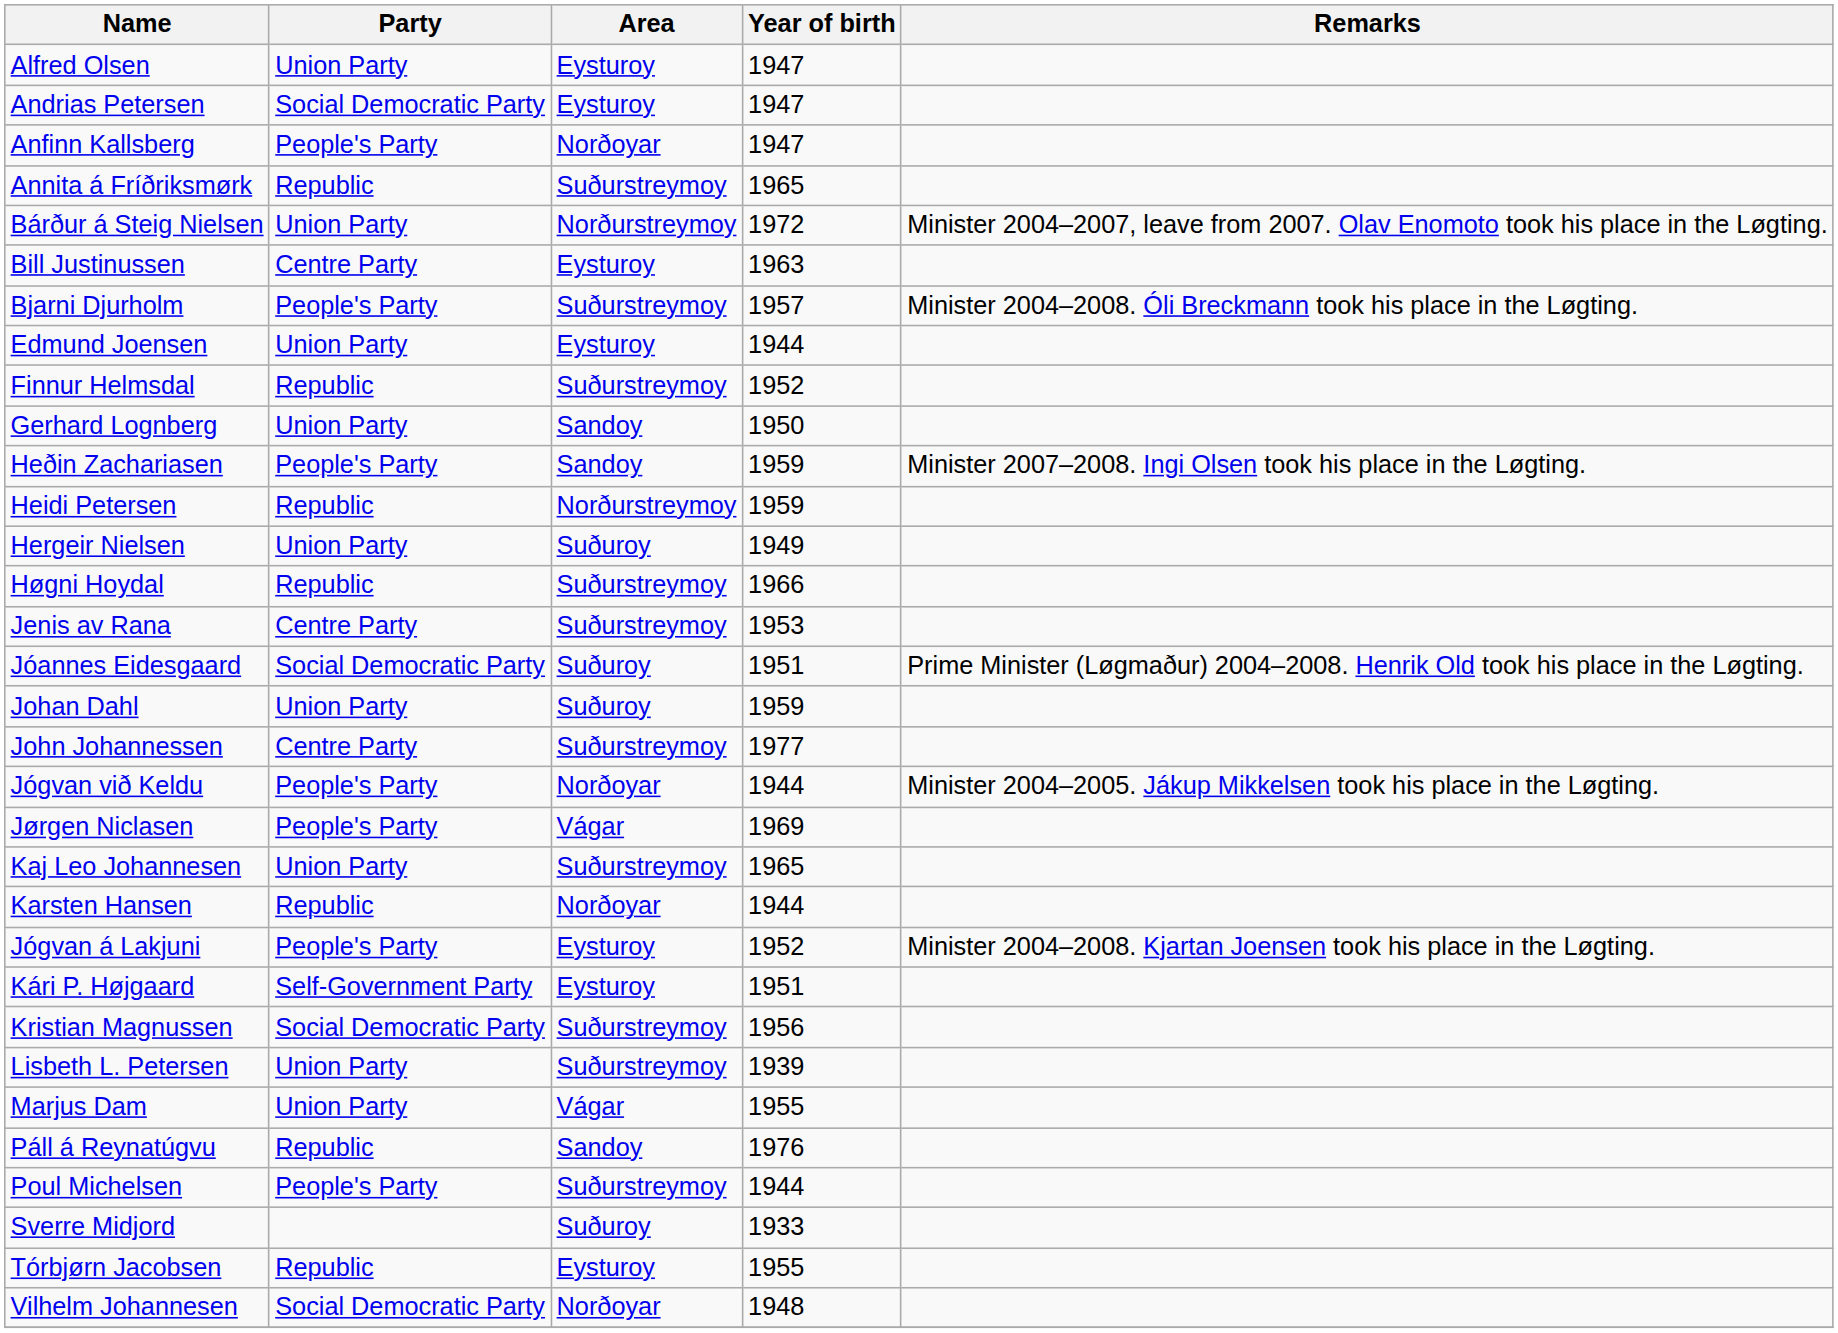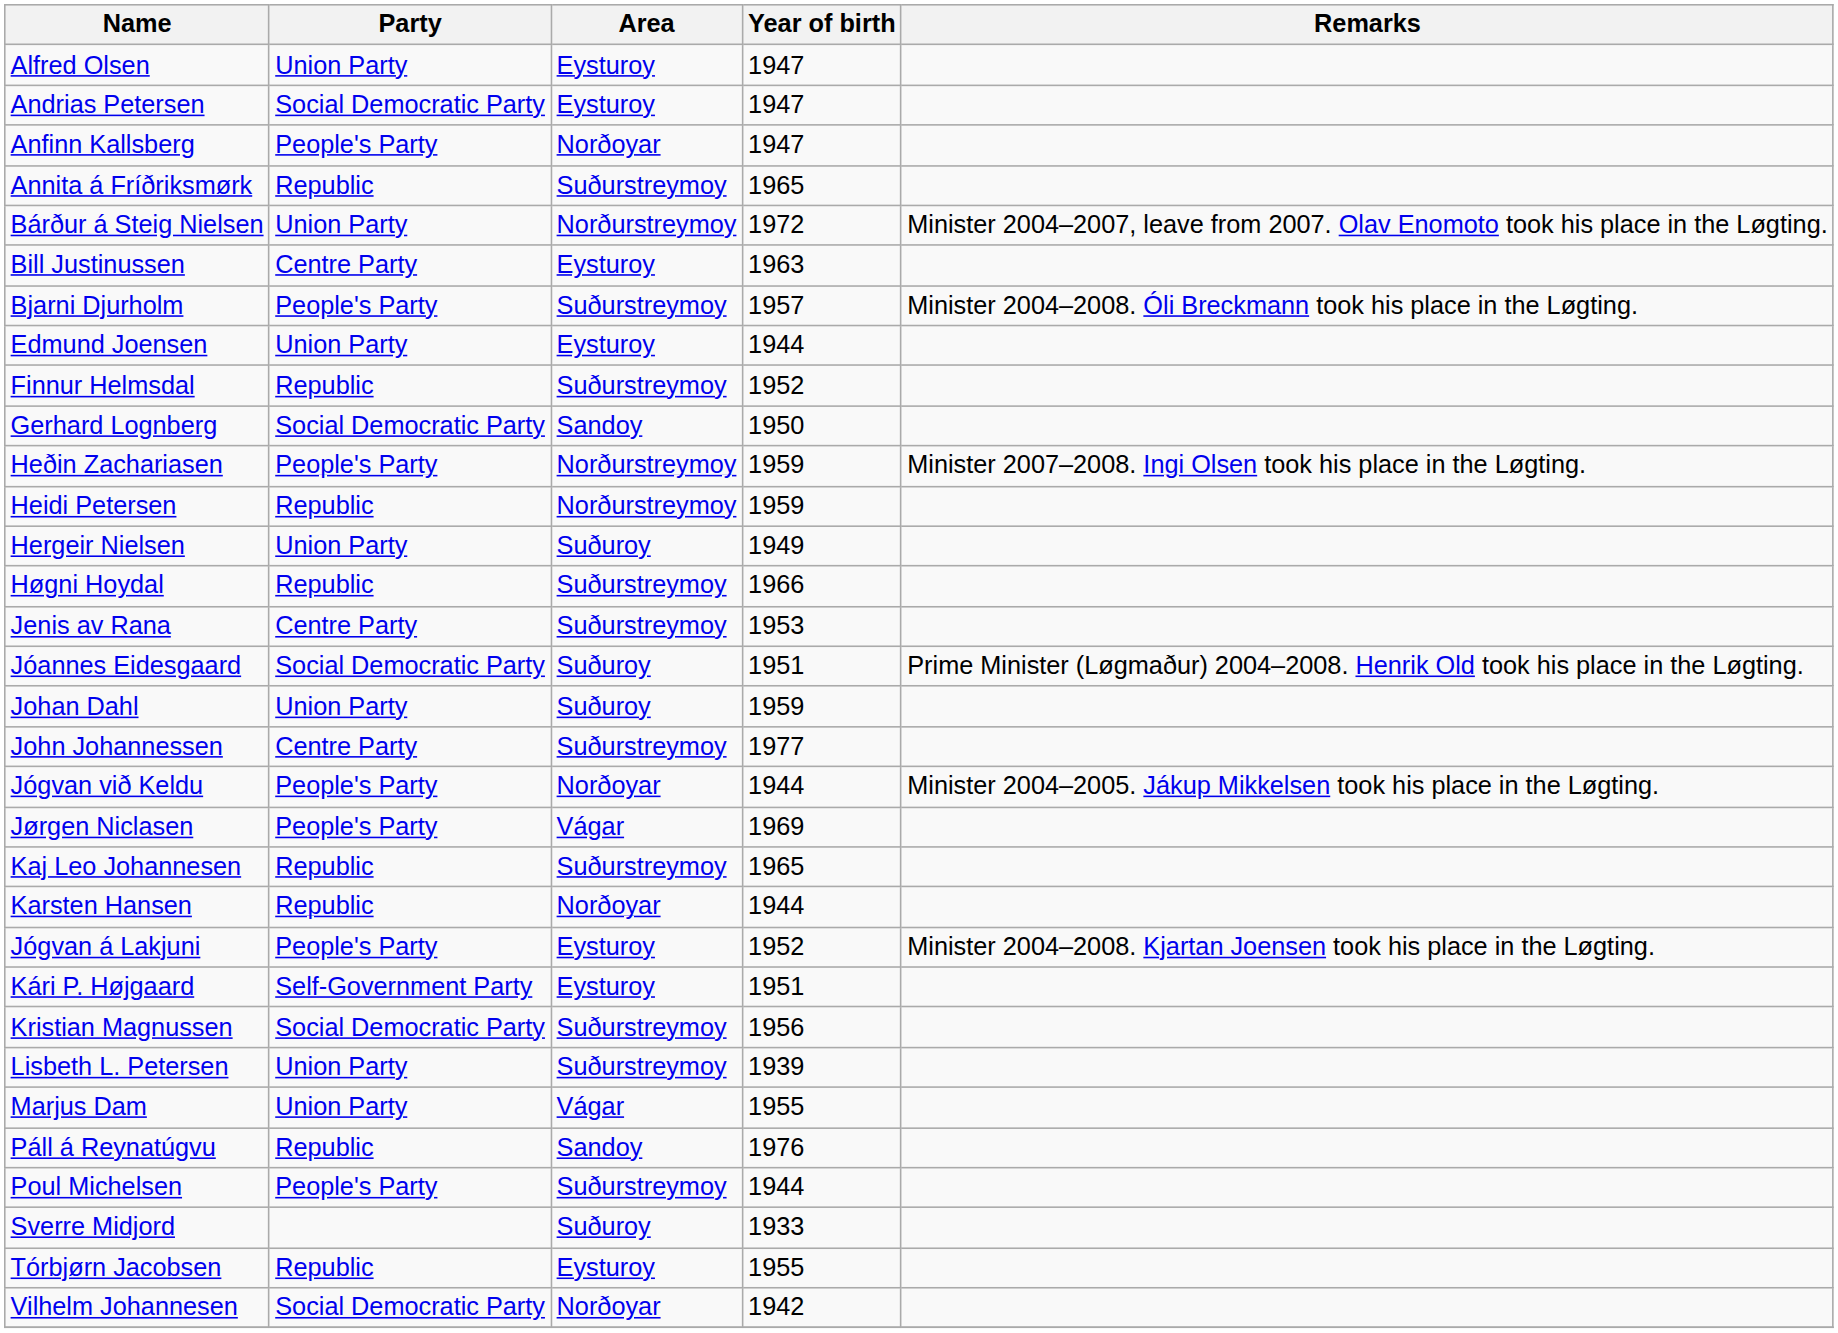 <table class="wikitable sortable">
 <tr>
 <th>Name</th>
 <th>Party</th>
 <th>Area</th>
 <th>Year of birth</th>
 <th class="unsortable">Remarks</th>
 </tr>
 <tr>
 <td><a href='#'>Alfred Olsen</a></td>
 <td><a href='#'>Union Party</a></td>
 <td><a href='#'>Eysturoy</a></td>
 <td>1947</td>
 <td></td>
 </tr>
 <tr>
 <td><a href='#'>Andrias Petersen</a></td>
 <td><a href='#'>Social Democratic Party</a></td>
 <td><a href='#'>Eysturoy</a></td>
 <td>1947</td>
 <td></td>
 </tr>
 <tr>
 <td><a href='#'>Anfinn Kallsberg</a></td>
 <td><a href='#'>People's Party</a></td>
 <td><a href='#'>Norðoyar</a></td>
 <td>1947</td>
 <td></td>
 </tr>
 <tr>
 <td><a href='#'>Annita á Fríðriksmørk</a></td>
 <td><a href='#'>Republic</a></td>
 <td><a href='#'>Suðurstreymoy</a></td>
 <td>1965</td>
 <td></td>
 </tr>
 <tr>
 <td><a href='#'>Bárður á Steig Nielsen</a></td>
 <td><a href='#'>Union Party</a></td>
 <td><a href='#'>Norðurstreymoy</a></td>
 <td>1972</td>
 <td>Minister 2004–2007, leave from 2007. <a href='#'>Olav Enomoto</a> took his place in the Løgting.</td>
 </tr>
 <tr>
 <td><a href='#'>Bill Justinussen</a></td>
 <td><a href='#'>Centre Party</a></td>
 <td><a href='#'>Eysturoy</a></td>
 <td>1963</td>
 <td></td>
 </tr>
 <tr>
 <td><a href='#'>Bjarni Djurholm</a></td>
 <td><a href='#'>People's Party</a></td>
 <td><a href='#'>Suðurstreymoy</a></td>
 <td>1957</td>
 <td>Minister 2004–2008. <a href='#'>Óli Breckmann</a> took his place in the Løgting.</td>
 </tr>
 <tr>
 <td><a href='#'>Edmund Joensen</a></td>
 <td><a href='#'>Union Party</a></td>
 <td><a href='#'>Eysturoy</a></td>
 <td>1944</td>
 <td></td>
 </tr>
 <tr>
 <td><a href='#'>Finnur Helmsdal</a></td>
 <td><a href='#'>Republic</a></td>
 <td><a href='#'>Suðurstreymoy</a></td>
 <td>1952</td>
 <td></td>
 </tr>
 <tr>
 <td><a href='#'>Gerhard Lognberg</a></td>
-<td><a href='#'>Union Party</a></td>
+<td><a href='#'>Social Democratic Party</a></td>
 <td><a href='#'>Sandoy</a></td>
 <td>1950</td>
 <td></td>
 </tr>
 <tr>
 <td><a href='#'>Heðin Zachariasen</a></td>
 <td><a href='#'>People's Party</a></td>
-<td><a href='#'>Sandoy</a></td>
+<td><a href='#'>Norðurstreymoy</a></td>
 <td>1959</td>
 <td>Minister 2007–2008. <a href='#'>Ingi Olsen</a> took his place in the Løgting.</td>
 </tr>
 <tr>
 <td><a href='#'>Heidi Petersen</a></td>
 <td><a href='#'>Republic</a></td>
 <td><a href='#'>Norðurstreymoy</a></td>
 <td>1959</td>
 <td></td>
 </tr>
 <tr>
 <td><a href='#'>Hergeir Nielsen</a></td>
 <td><a href='#'>Union Party</a></td>
 <td><a href='#'>Suðuroy</a></td>
 <td>1949</td>
 <td></td>
 </tr>
 <tr>
 <td><a href='#'>Høgni Hoydal</a></td>
 <td><a href='#'>Republic</a></td>
 <td><a href='#'>Suðurstreymoy</a></td>
 <td>1966</td>
 <td></td>
 </tr>
 <tr>
 <td><a href='#'>Jenis av Rana</a></td>
 <td><a href='#'>Centre Party</a></td>
 <td><a href='#'>Suðurstreymoy</a></td>
 <td>1953</td>
 <td></td>
 </tr>
 <tr>
 <td><a href='#'>Jóannes Eidesgaard</a></td>
 <td><a href='#'>Social Democratic Party</a></td>
 <td><a href='#'>Suðuroy</a></td>
 <td>1951</td>
 <td>Prime Minister (Løgmaður) 2004–2008. <a href='#'>Henrik Old</a> took his place in the Løgting.</td>
 </tr>
 <tr>
 <td><a href='#'>Johan Dahl</a></td>
 <td><a href='#'>Union Party</a></td>
 <td><a href='#'>Suðuroy</a></td>
 <td>1959</td>
 <td></td>
 </tr>
 <tr>
 <td><a href='#'>John Johannessen</a></td>
 <td><a href='#'>Centre Party</a></td>
 <td><a href='#'>Suðurstreymoy</a></td>
 <td>1977</td>
 <td></td>
 </tr>
 <tr>
 <td><a href='#'>Jógvan við Keldu</a></td>
 <td><a href='#'>People's Party</a></td>
 <td><a href='#'>Norðoyar</a></td>
 <td>1944</td>
 <td>Minister 2004–2005. <a href='#'>Jákup Mikkelsen</a> took his place in the Løgting.</td>
 </tr>
 <tr>
 <td><a href='#'>Jørgen Niclasen</a></td>
 <td><a href='#'>People's Party</a></td>
 <td><a href='#'>Vágar</a></td>
 <td>1969</td>
 <td></td>
 </tr>
 <tr>
 <td><a href='#'>Kaj Leo Johannesen</a></td>
-<td><a href='#'>Union Party</a></td>
+<td><a href='#'>Republic</a></td>
 <td><a href='#'>Suðurstreymoy</a></td>
 <td>1965</td>
 <td></td>
 </tr>
 <tr>
 <td><a href='#'>Karsten Hansen</a></td>
 <td><a href='#'>Republic</a></td>
 <td><a href='#'>Norðoyar</a></td>
 <td>1944</td>
 <td></td>
 </tr>
 <tr>
 <td><a href='#'>Jógvan á Lakjuni</a></td>
 <td><a href='#'>People's Party</a></td>
 <td><a href='#'>Eysturoy</a></td>
 <td>1952</td>
 <td>Minister 2004–2008. <a href='#'>Kjartan Joensen</a> took his place in the Løgting.</td>
 </tr>
 <tr>
 <td><a href='#'>Kári P. Højgaard</a></td>
 <td><a href='#'>Self-Government Party</a></td>
 <td><a href='#'>Eysturoy</a></td>
 <td>1951</td>
 <td></td>
 </tr>
 <tr>
 <td><a href='#'>Kristian Magnussen</a></td>
 <td><a href='#'>Social Democratic Party</a></td>
 <td><a href='#'>Suðurstreymoy</a></td>
 <td>1956</td>
 <td></td>
 </tr>
 <tr>
 <td><a href='#'>Lisbeth L. Petersen</a></td>
 <td><a href='#'>Union Party</a></td>
 <td><a href='#'>Suðurstreymoy</a></td>
 <td>1939</td>
 <td></td>
 </tr>
 <tr>
 <td><a href='#'>Marjus Dam</a></td>
 <td><a href='#'>Union Party</a></td>
 <td><a href='#'>Vágar</a></td>
 <td>1955</td>
 <td></td>
 </tr>
 <tr>
 <td><a href='#'>Páll á Reynatúgvu</a></td>
 <td><a href='#'>Republic</a></td>
 <td><a href='#'>Sandoy</a></td>
 <td>1976</td>
 <td></td>
 </tr>
 <tr>
 <td><a href='#'>Poul Michelsen</a></td>
 <td><a href='#'>People's Party</a></td>
 <td><a href='#'>Suðurstreymoy</a></td>
 <td>1944</td>
 <td></td>
 </tr>
 <tr>
 <td><a href='#'>Sverre Midjord</a></td>
 <td></td>
 <td><a href='#'>Suðuroy</a></td>
 <td>1933</td>
 <td></td>
 </tr>
 <tr>
 <td><a href='#'>Tórbjørn Jacobsen</a></td>
 <td><a href='#'>Republic</a></td>
 <td><a href='#'>Eysturoy</a></td>
 <td>1955</td>
 <td></td>
 </tr>
 <tr>
 <td><a href='#'>Vilhelm Johannesen</a></td>
 <td><a href='#'>Social Democratic Party</a></td>
 <td><a href='#'>Norðoyar</a></td>
-<td>1948</td>
+<td>1942</td>
 <td></td>
 </tr>
 <tr>
 </tr>
 </table>
